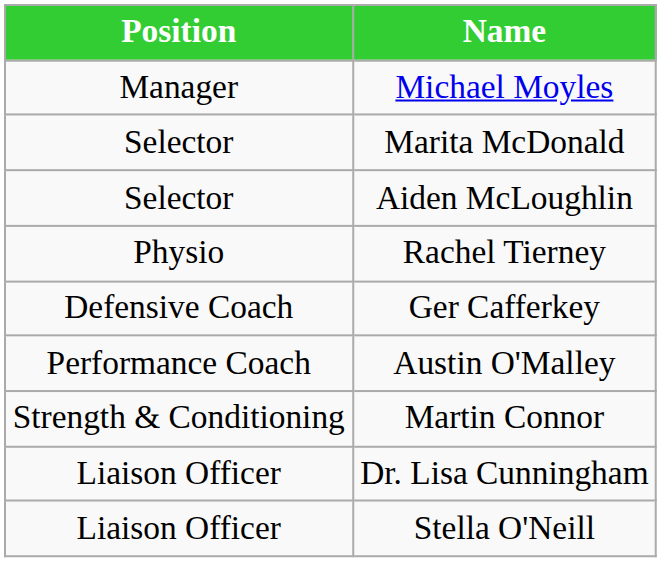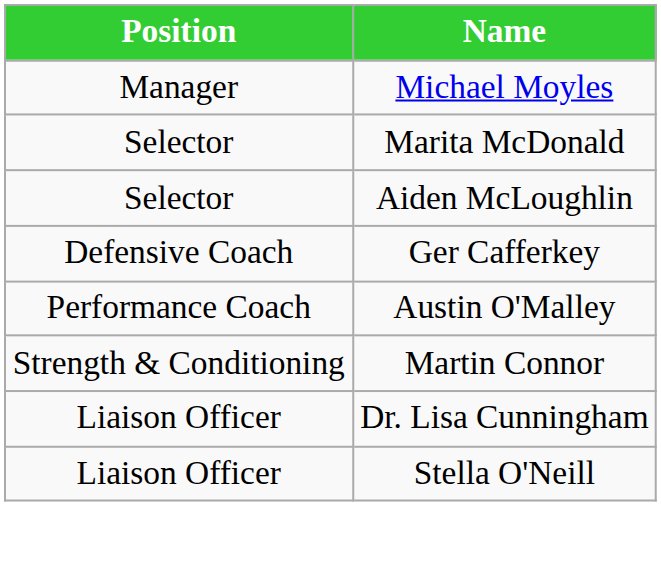 <table class="wikitable" border="2" style="text-align:center; float:center; font-size:105%">
 <tr>
 <th style=background:#32CD32;color:white;><strong>Position</strong></th>
 <th style=background:#32CD32;color:white;><strong>Name</strong></th>
 </tr>
 <tr>
 <td>Manager</td>
 <td><a href='#'>Michael Moyles</a></td>
 </tr>
 <tr>
 <td>Selector</td>
 <td>Marita McDonald</td>
 </tr>
 <tr>
 <td>Selector</td>
 <td>Aiden McLoughlin</td>
-</tr>
-<tr>
-<td>Physio</td>
-<td>Rachel Tierney</td>
 </tr>
 <tr>
 <td>Defensive Coach</td>
 <td>Ger Cafferkey</td>
 </tr>
 <tr>
 <td>Performance Coach</td>
 <td>Austin O'Malley</td>
 </tr>
 <tr>
 <td>Strength & Conditioning</td>
 <td>Martin Connor</td>
 </tr>
 <tr>
 <td>Liaison Officer</td>
 <td>Dr. Lisa Cunningham</td>
 </tr>
 <tr>
 <td>Liaison Officer</td>
 <td>Stella O'Neill</td>
 </tr>
 </table>
